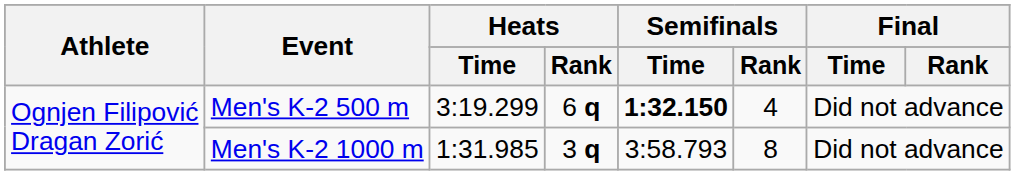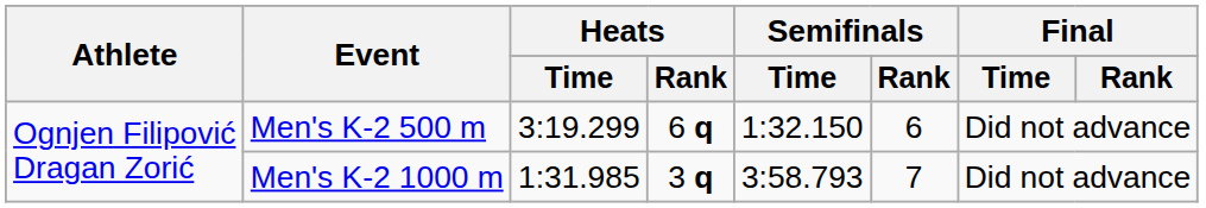 <table class="wikitable" style="font-size:90%">
 <tr>
 <th rowspan=2>Athlete</th>
 <th rowspan=2>Event</th>
 <th colspan=2>Heats</th>
 <th colspan=2>Semifinals</th>
 <th colspan=2>Final</th>
 </tr>
 <tr style="font-size:95%">
 <th>Time</th>
 <th>Rank</th>
 <th>Time</th>
 <th>Rank</th>
 <th>Time</th>
 <th>Rank</th>
 </tr>
 <tr align=center>
 <td align=left rowspan=2><a href='#'>Ognjen Filipović</a><br><a href='#'>Dragan Zorić</a></td>
 <td align=left><a href='#'>Men's K-2 500 m</a></td>
 <td>3:19.299</td>
 <td>6 <strong>q</strong></td>
-<td><strong>1:32.150</strong></td>
-<td>4</td>
+<td>1:32.150</td>
+<td>6</td>
 <td colspan=2>Did not advance</td>
 </tr>
 <tr align=center>
 <td align=left><a href='#'>Men's K-2 1000 m</a></td>
 <td>1:31.985</td>
 <td>3 <strong>q</strong></td>
 <td>3:58.793</td>
-<td>8</td>
+<td>7</td>
 <td colspan=2>Did not advance</td>
 </tr>
 </table>
